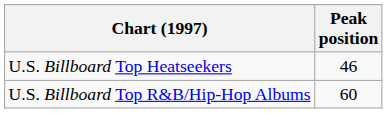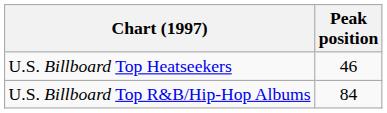 <table class="wikitable sortable">
 <tr>
 <th>Chart (1997)</th>
 <th>Peak<br>position</th>
 </tr>
 <tr>
 <td>U.S. <em>Billboard</em> <a href='#'>Top Heatseekers</a></td>
 <td align="center">46</td>
 </tr>
 <tr>
 <td>U.S. <em>Billboard</em> <a href='#'>Top R&B/Hip-Hop Albums</a></td>
-<td align="center">60</td>
+<td align="center">84</td>
 </tr>
 </table>
